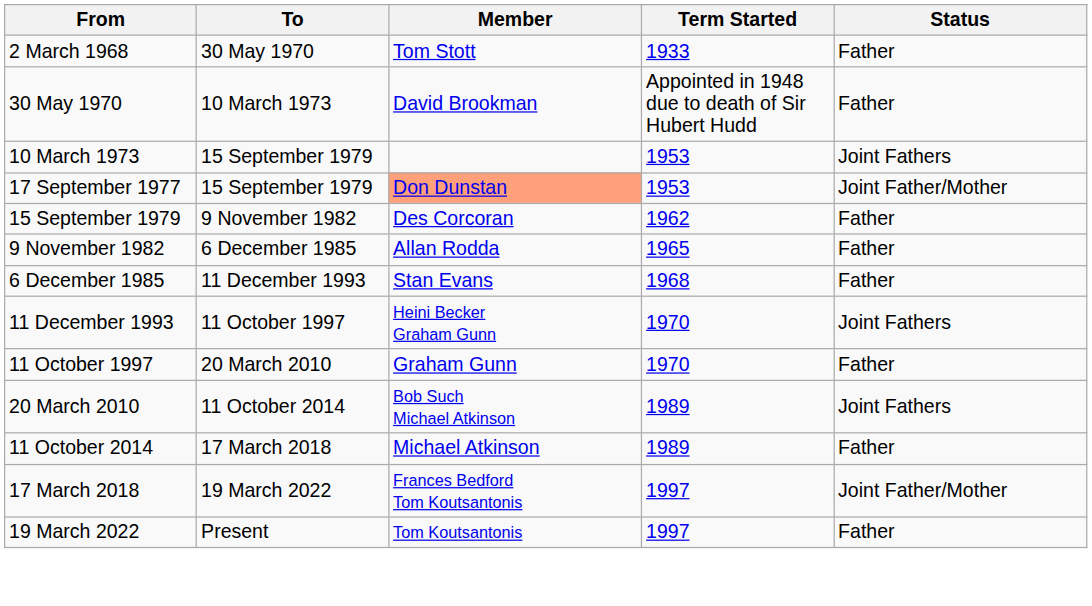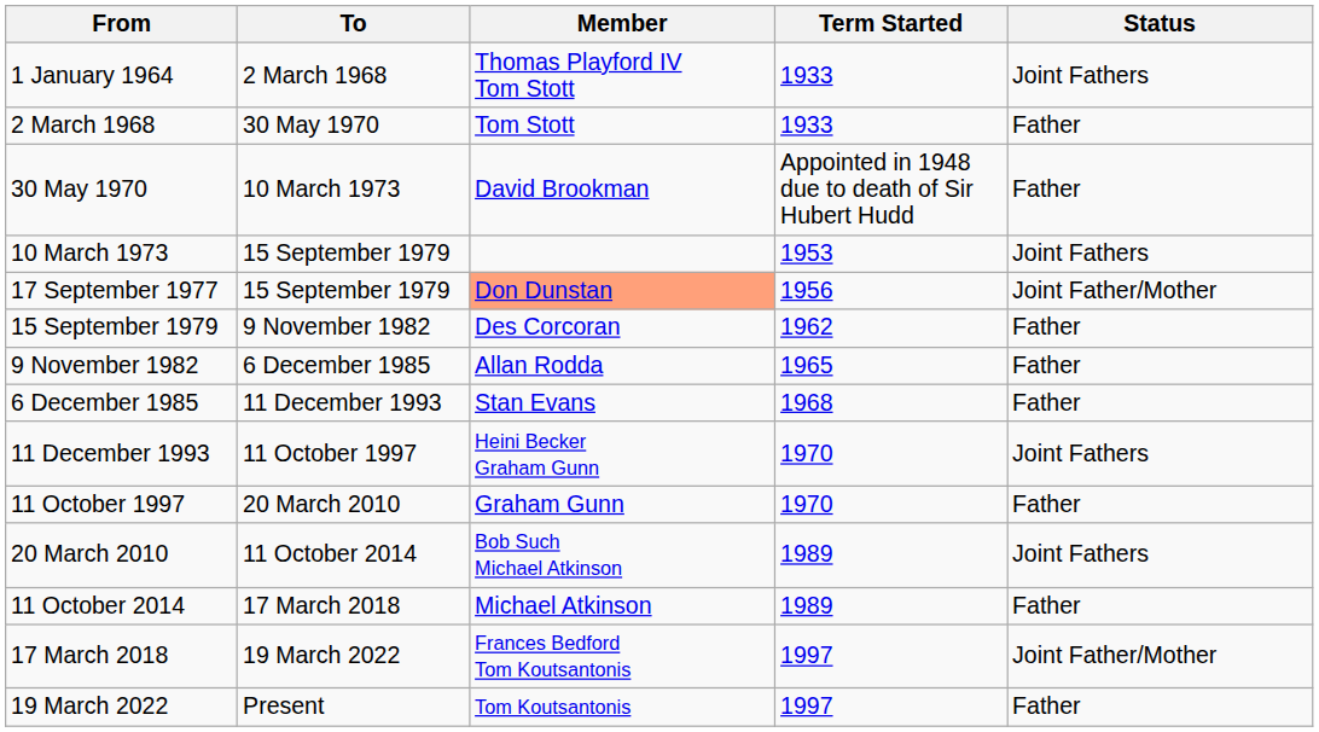 <table class="wikitable sortable">
 <tr>
 <th style="width:150px; text-align:center;">From</th>
 <th style="width:150px; text-align:center;">To</th>
 <th style="width:200px; text-align:center;">Member</th>
 <th style="width:150px; text-align:center;">Term Started</th>
 <th style="width:200px; text-align:center;">Status</th>
+</tr>
+<tr>
+<td>1 January 1964</td>
+<td>2 March 1968</td>
+<td><a href='#'>Thomas Playford IV</a> <br> <a href='#'>Tom Stott</a></td>
+<td><a href='#'>1933</a></td>
+<td>Joint Fathers</td>
 </tr>
 <tr>
 <td>2 March 1968</td>
 <td>30 May 1970</td>
 <td><a href='#'>Tom Stott</a></td>
 <td><a href='#'>1933</a></td>
 <td>Father</td>
 </tr>
 <tr>
 <td>30 May 1970</td>
 <td>10 March 1973</td>
 <td><a href='#'>David Brookman</a></td>
 <td>Appointed in 1948 due to death of Sir Hubert Hudd</td>
 <td>Father</td>
 </tr>
 <tr>
 <td>10 March 1973</td>
 <td>15 September 1979</td>
 <td> <br></td>
 <td><a href='#'>1953</a></td>
 <td>Joint Fathers</td>
 </tr>
 <tr>
 <td>17 September 1977</td>
 <td>15 September 1979</td>
 <td style="background: lightsalmon;"><a href='#'>Don Dunstan</a></td>
-<td><a href='#'>1953</a></td>
+<td><a href='#'>1956</a></td>
 <td>Joint Father/Mother</td>
 </tr>
 <tr>
 <td>15 September 1979</td>
 <td>9 November 1982</td>
 <td><a href='#'>Des Corcoran</a></td>
 <td><a href='#'>1962</a></td>
 <td>Father</td>
 </tr>
 <tr>
 <td>9 November 1982</td>
 <td>6 December 1985</td>
 <td><a href='#'>Allan Rodda</a></td>
 <td><a href='#'>1965</a></td>
 <td>Father</td>
 </tr>
 <tr>
 <td>6 December 1985</td>
 <td>11 December 1993</td>
 <td><a href='#'>Stan Evans</a></td>
 <td><a href='#'>1968</a></td>
 <td>Father</td>
 </tr>
 <tr>
 <td>11 December 1993</td>
 <td>11 October 1997</td>
 <td><small><a href='#'>Heini Becker</a> <br> <a href='#'>Graham Gunn</a></small></td>
 <td><a href='#'>1970</a></td>
 <td>Joint Fathers</td>
 </tr>
 <tr>
 <td>11 October 1997</td>
 <td>20 March 2010</td>
 <td><a href='#'>Graham Gunn</a></td>
 <td><a href='#'>1970</a></td>
 <td>Father</td>
 </tr>
 <tr>
 <td>20 March 2010</td>
 <td>11 October 2014</td>
 <td><small><a href='#'>Bob Such</a> <br> <a href='#'>Michael Atkinson</a></small></td>
 <td><a href='#'>1989</a></td>
 <td>Joint Fathers</td>
 </tr>
 <tr>
 <td>11 October 2014</td>
 <td>17 March 2018</td>
 <td><a href='#'>Michael Atkinson</a></td>
 <td><a href='#'>1989</a></td>
 <td>Father</td>
 </tr>
 <tr>
 <td>17 March 2018</td>
 <td>19 March 2022</td>
 <td><small><a href='#'>Frances Bedford</a> <br> <a href='#'>Tom Koutsantonis</a></small></td>
 <td><a href='#'>1997</a></td>
 <td>Joint Father/Mother</td>
 </tr>
 <tr>
 <td>19 March 2022</td>
 <td>Present</td>
 <td><small> <a href='#'>Tom Koutsantonis</a></small></td>
 <td><a href='#'>1997</a></td>
 <td>Father</td>
 </tr>
 </table>
